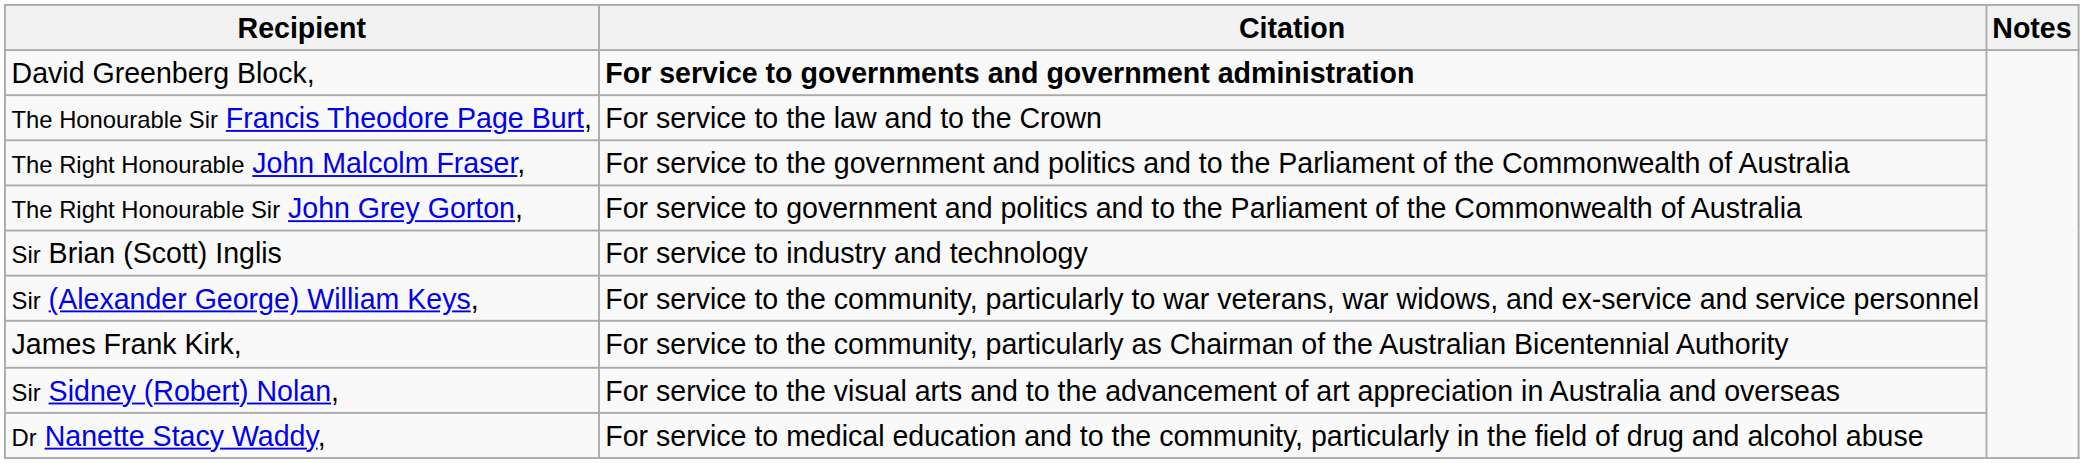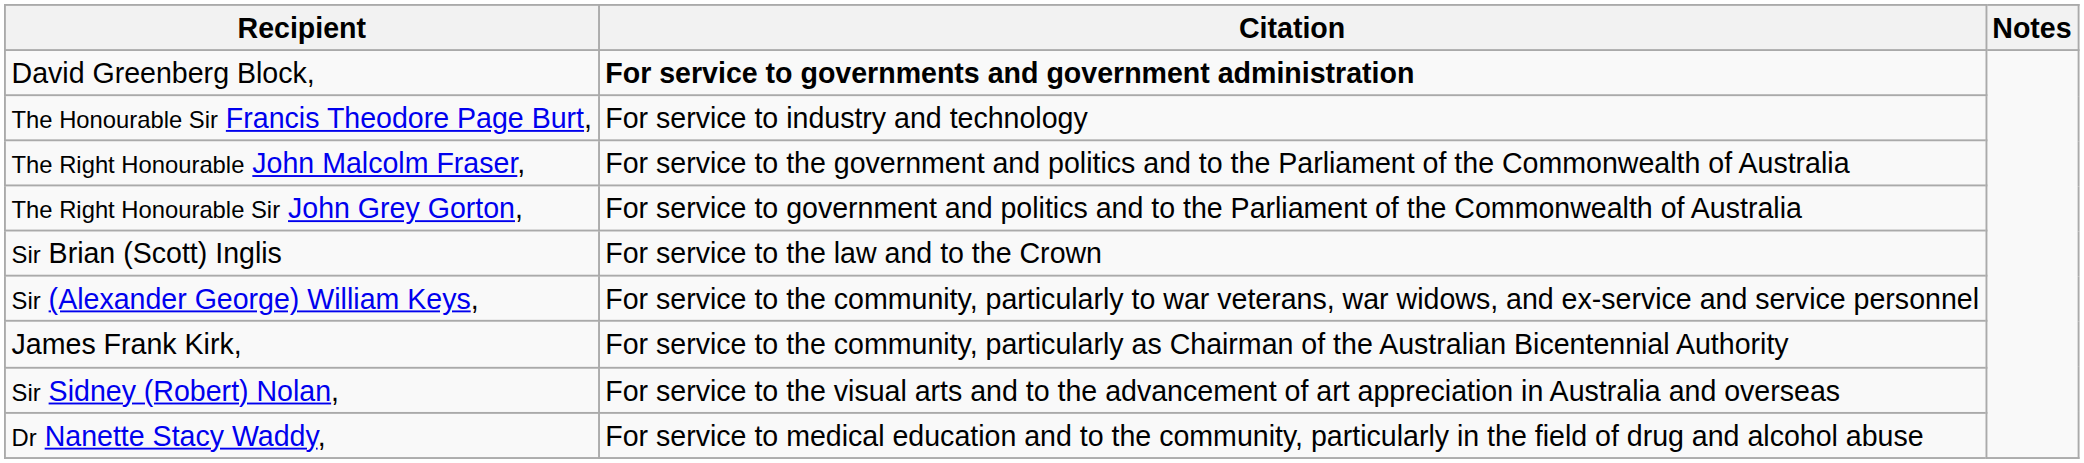 <table class="wikitable" style="font-size:95%;">
 <tr>
 <th>Recipient</th>
 <th>Citation</th>
 <th>Notes</th>
 </tr>
 <tr>
 <td>David Greenberg Block, </td>
 <td><strong>For service to governments and government administration</strong></td>
 <td rowspan="9"></td>
 </tr>
 <tr>
 <td><small>The Honourable Sir</small> <a href='#'>Francis Theodore Page Burt</a>, </td>
-<td>For service to the law and to the Crown</td>
+<td>For service to industry and technology</td>
 </tr>
 <tr>
 <td><small>The Right Honourable</small> <a href='#'>John Malcolm Fraser</a>, </td>
 <td>For service to the government and politics and to the Parliament of the Commonwealth of Australia</td>
 </tr>
 <tr>
 <td><small>The Right Honourable Sir</small> <a href='#'>John Grey Gorton</a>, </td>
 <td>For service to government and politics and to the Parliament of the Commonwealth of Australia</td>
 </tr>
 <tr>
 <td><small>Sir</small> Brian (Scott) Inglis</td>
-<td>For service to industry and technology</td>
+<td>For service to the law and to the Crown</td>
 </tr>
 <tr>
 <td><small>Sir</small> <a href='#'>(Alexander George) William Keys</a>, </td>
 <td>For service to the community, particularly to war veterans, war widows, and ex-service and service personnel</td>
 </tr>
 <tr>
 <td>James Frank Kirk, </td>
 <td>For service to the community, particularly as Chairman of the Australian Bicentennial Authority</td>
 </tr>
 <tr>
 <td><small>Sir</small> <a href='#'>Sidney (Robert) Nolan</a>, </td>
 <td>For service to the visual arts and to the advancement of art appreciation in Australia and overseas</td>
 </tr>
 <tr>
 <td><small>Dr</small> <a href='#'>Nanette Stacy Waddy</a>, </td>
 <td>For service to medical education and to the community, particularly in the field of drug and alcohol abuse</td>
 </tr>
 </table>
